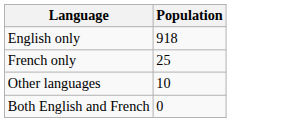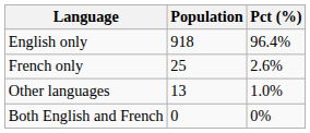 <table class="wikitable">
 <tr>
 <th>Language</th>
 <th>Population</th>
+<th>Pct (%)</th>
 </tr>
 <tr>
 <td>English only</td>
 <td>918</td>
+<td>96.4%</td>
 </tr>
 <tr>
 <td>French only</td>
 <td>25</td>
+<td>2.6%</td>
 </tr>
 <tr>
 <td>Other languages</td>
-<td>10</td>
+<td>13</td>
+<td>1.0%</td>
 </tr>
 <tr>
 <td>Both English and French</td>
 <td>0</td>
+<td>0%</td>
 </tr>
 </table>
